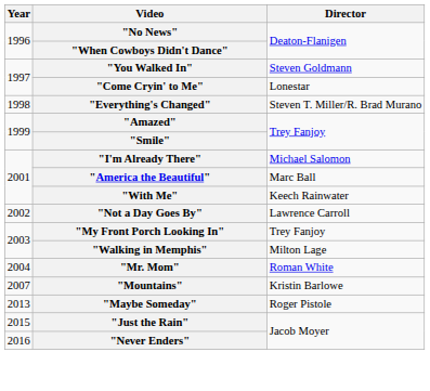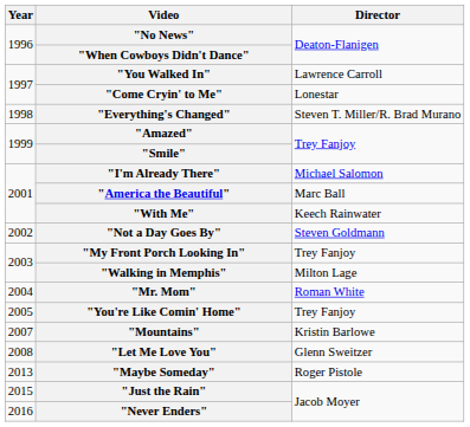 <table class="wikitable plainrowheaders">
 <tr>
 <th>Year</th>
 <th style="width:20em;">Video</th>
 <th>Director</th>
 </tr>
 <tr>
 <td rowspan="2">1996</td>
 <th scope="row">"No News"</th>
 <td rowspan="2"><a href='#'>Deaton-Flanigen</a></td>
 </tr>
 <tr>
 <th scope="row">"When Cowboys Didn't Dance"</th>
 </tr>
 <tr>
 <td rowspan="2">1997</td>
 <th scope="row">"You Walked In"</th>
-<td><a href='#'>Steven Goldmann</a></td>
+<td>Lawrence Carroll</td>
 </tr>
 <tr>
 <th scope="row">"Come Cryin' to Me"</th>
 <td>Lonestar</td>
 </tr>
 <tr>
 <td>1998</td>
 <th scope="row">"Everything's Changed"</th>
 <td>Steven T. Miller/R. Brad Murano</td>
 </tr>
 <tr>
 <td rowspan="2">1999</td>
 <th scope="row">"Amazed"</th>
 <td rowspan="2"><a href='#'>Trey Fanjoy</a></td>
 </tr>
 <tr>
 <th scope="row">"Smile"</th>
 </tr>
 <tr>
 <td rowspan="3">2001</td>
 <th scope="row">"I'm Already There"</th>
 <td><a href='#'>Michael Salomon</a></td>
 </tr>
 <tr>
 <th scope="row">"<a href='#'>America the Beautiful</a>"</th>
 <td>Marc Ball</td>
 </tr>
 <tr>
 <th scope="row">"With Me"</th>
 <td>Keech Rainwater</td>
 </tr>
 <tr>
 <td>2002</td>
 <th scope="row">"Not a Day Goes By"</th>
-<td>Lawrence Carroll</td>
+<td><a href='#'>Steven Goldmann</a></td>
 </tr>
 <tr>
 <td rowspan="2">2003</td>
 <th scope="row">"My Front Porch Looking In"</th>
 <td>Trey Fanjoy</td>
 </tr>
 <tr>
 <th scope="row">"Walking in Memphis"</th>
 <td>Milton Lage</td>
 </tr>
 <tr>
 <td>2004</td>
 <th scope="row">"Mr. Mom"</th>
 <td><a href='#'>Roman White</a></td>
 </tr>
 <tr>
+<td>2005</td>
+<th scope="row">"You're Like Comin' Home"</th>
+<td>Trey Fanjoy</td>
+</tr>
+<tr>
 <td>2007</td>
 <th scope="row">"Mountains"</th>
 <td>Kristin Barlowe</td>
+</tr>
+<tr>
+<td>2008</td>
+<th scope="row">"Let Me Love You"</th>
+<td>Glenn Sweitzer</td>
 </tr>
 <tr>
 <td>2013</td>
 <th scope="row">"Maybe Someday"</th>
 <td>Roger Pistole</td>
 </tr>
 <tr>
 <td>2015</td>
 <th scope="row">"Just the Rain"</th>
 <td rowspan="2">Jacob Moyer</td>
 </tr>
 <tr>
 <td>2016</td>
 <th scope="row">"Never Enders"</th>
 </tr>
 </table>
